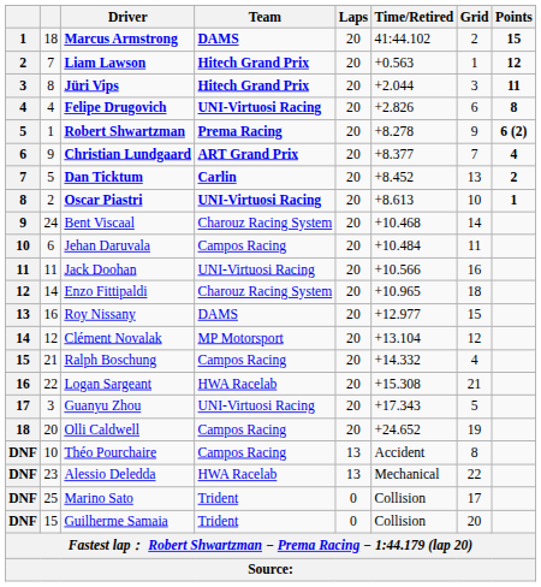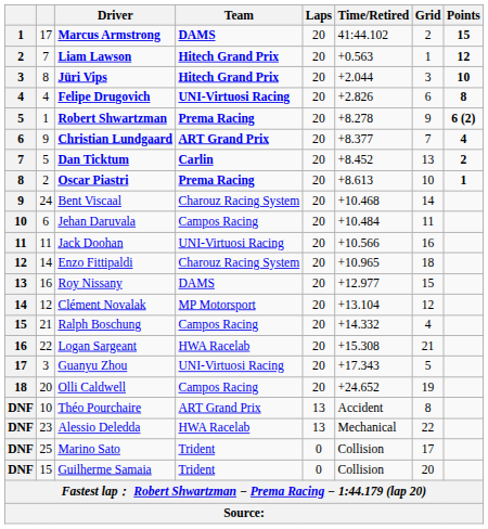 <table class="wikitable" style="font-size: 85%;">
 <tr>
 <th></th>
 <th></th>
 <th>Driver</th>
 <th>Team</th>
 <th>Laps</th>
 <th>Time/Retired</th>
 <th>Grid</th>
 <th>Points</th>
 </tr>
 <tr>
 <th>1</th>
-<td align="center">18</td>
+<td align="center">17</td>
 <td><strong> <a href='#'>Marcus Armstrong</a></strong></td>
 <td><strong><a href='#'>DAMS</a></strong></td>
 <td align="center">20</td>
 <td>41:44.102</td>
 <td align="center">2</td>
 <td align="center"><strong>15</strong></td>
 </tr>
 <tr>
 <th>2</th>
 <td align="center">7</td>
 <td><strong> <a href='#'>Liam Lawson</a></strong></td>
 <td><strong><a href='#'>Hitech Grand Prix</a></strong></td>
 <td align="center">20</td>
 <td>+0.563</td>
 <td align="center">1</td>
 <td align="center"><strong>12</strong></td>
 </tr>
 <tr>
 <th>3</th>
 <td align="center">8</td>
 <td><strong> <a href='#'>Jüri Vips</a></strong></td>
 <td><strong><a href='#'>Hitech Grand Prix</a></strong></td>
 <td align="center">20</td>
 <td>+2.044</td>
 <td align="center">3</td>
-<td align="center"><strong>11</strong></td>
+<td align="center"><strong>10</strong></td>
 </tr>
 <tr>
 <th>4</th>
 <td align="center">4</td>
 <td><strong> <a href='#'>Felipe Drugovich</a></strong></td>
 <td><a href='#'><strong>UNI-Virtuosi Racing</strong></a></td>
 <td align="center">20</td>
 <td>+2.826</td>
 <td align="center">6</td>
 <td align="center"><strong>8</strong></td>
 </tr>
 <tr>
 <th>5</th>
 <td align="center">1</td>
 <td><strong> <a href='#'>Robert Shwartzman</a></strong></td>
 <td><a href='#'><strong>Prema Racing</strong></a></td>
 <td align="center">20</td>
 <td>+8.278</td>
 <td align="center">9</td>
 <td align="center"><strong>6 (2)</strong></td>
 </tr>
 <tr>
 <th>6</th>
 <td align="center">9</td>
 <td><strong> <a href='#'>Christian Lundgaard</a></strong></td>
 <td><strong><a href='#'>ART Grand Prix</a></strong></td>
 <td align="center">20</td>
 <td>+8.377</td>
 <td align="center">7</td>
 <td align="center"><strong>4</strong></td>
 </tr>
 <tr>
 <th>7</th>
 <td align="center">5</td>
 <td><strong> <a href='#'>Dan Ticktum</a></strong></td>
 <td><a href='#'><strong>Carlin</strong></a></td>
 <td align="center">20</td>
 <td>+8.452</td>
 <td align="center">13</td>
 <td align="center"><strong>2</strong></td>
 </tr>
 <tr>
 <th>8</th>
 <td align="center">2</td>
 <td><strong> <a href='#'>Oscar Piastri</a></strong></td>
-<td><a href='#'><strong>UNI-Virtuosi Racing</strong></a></td>
+<td><a href='#'><strong>Prema Racing</strong></a></td>
 <td align="center">20</td>
 <td>+8.613</td>
 <td align="center">10</td>
 <td align="center"><strong>1</strong></td>
 </tr>
 <tr>
 <th>9</th>
 <td align="center">24</td>
 <td> <a href='#'>Bent Viscaal</a></td>
 <td><a href='#'>Charouz Racing System</a></td>
 <td align="center">20</td>
 <td>+10.468</td>
 <td align="center">14</td>
 <td align="center"></td>
 </tr>
 <tr>
 <th>10</th>
 <td align="center">6</td>
 <td> <a href='#'>Jehan Daruvala</a></td>
 <td><a href='#'>Campos Racing</a></td>
 <td align="center">20</td>
 <td>+10.484</td>
 <td align="center">11</td>
 <td align="center"></td>
 </tr>
 <tr>
 <th>11</th>
 <td align="center">11</td>
 <td> <a href='#'>Jack Doohan</a></td>
 <td><a href='#'>UNI-Virtuosi Racing</a></td>
 <td align="center">20</td>
 <td>+10.566</td>
 <td align="center">16</td>
 <td align="center"></td>
 </tr>
 <tr>
 <th>12</th>
 <td align="center">14</td>
 <td> <a href='#'>Enzo Fittipaldi</a></td>
 <td><a href='#'>Charouz Racing System</a></td>
 <td align="center">20</td>
 <td>+10.965</td>
 <td align="center">18</td>
 <td align="center"></td>
 </tr>
 <tr>
 <th>13</th>
 <td align="center">16</td>
 <td> <a href='#'>Roy Nissany</a></td>
 <td><a href='#'>DAMS</a></td>
 <td align="center">20</td>
 <td>+12.977</td>
 <td align="center">15</td>
 <td align="center"></td>
 </tr>
 <tr>
 <th>14</th>
 <td align="center">12</td>
 <td> <a href='#'>Clément Novalak</a></td>
 <td><a href='#'>MP Motorsport</a></td>
 <td align="center">20</td>
 <td>+13.104</td>
 <td align="center">12</td>
 <td align="center"></td>
 </tr>
 <tr>
 <th>15</th>
 <td align="center">21</td>
 <td> <a href='#'>Ralph Boschung</a></td>
 <td><a href='#'>Campos Racing</a></td>
 <td align="center">20</td>
 <td>+14.332</td>
 <td align="center">4</td>
 <td align="center"></td>
 </tr>
 <tr>
 <th>16</th>
 <td align="center">22</td>
 <td> <a href='#'>Logan Sargeant</a></td>
 <td><a href='#'>HWA Racelab</a></td>
 <td align="center">20</td>
 <td>+15.308</td>
 <td align="center">21</td>
 <td align="center"></td>
 </tr>
 <tr>
 <th>17</th>
 <td align="center">3</td>
 <td> <a href='#'>Guanyu Zhou</a></td>
 <td><a href='#'>UNI-Virtuosi Racing</a></td>
 <td align="center">20</td>
 <td>+17.343</td>
 <td align="center">5</td>
 <td align="center"></td>
 </tr>
 <tr>
 <th>18</th>
 <td align="center">20</td>
 <td> <a href='#'>Olli Caldwell</a></td>
 <td><a href='#'>Campos Racing</a></td>
 <td align="center">20</td>
 <td>+24.652</td>
 <td align="center">19</td>
 <td align="center"></td>
 </tr>
 <tr>
 <th>DNF</th>
 <td align="center">10</td>
 <td> <a href='#'>Théo Pourchaire</a></td>
-<td><a href='#'>Campos Racing</a></td>
+<td><a href='#'>ART Grand Prix</a></td>
 <td align="center">13</td>
 <td>Accident</td>
 <td align="center">8</td>
 <td align="center"></td>
 </tr>
 <tr>
 <th>DNF</th>
 <td align="center">23</td>
 <td> <a href='#'>Alessio Deledda</a></td>
 <td><a href='#'>HWA Racelab</a></td>
 <td align="center">13</td>
 <td>Mechanical</td>
 <td align="center">22</td>
 <td align="center"></td>
 </tr>
 <tr>
 <th>DNF</th>
 <td align="center">25</td>
 <td> <a href='#'>Marino Sato</a></td>
 <td><a href='#'>Trident</a></td>
 <td align="center">0</td>
 <td>Collision</td>
 <td align="center">17</td>
 <td align="center"></td>
 </tr>
 <tr>
 <th>DNF</th>
 <td align="center">15</td>
 <td> <a href='#'>Guilherme Samaia</a></td>
 <td><a href='#'>Trident</a></td>
 <td align="center">0</td>
 <td>Collision</td>
 <td align="center">20</td>
 <td align="center"></td>
 </tr>
 <tr>
 <th colspan="8" align="center"><em>Fastest lap：<strong> <a href='#'>Robert Shwartzman</a></strong> − <a href='#'>Prema Racing</a> − 1:44.179 (lap 20)</em></th>
 </tr>
 <tr>
 <th colspan="8">Source:</th>
 </tr>
 </table>
